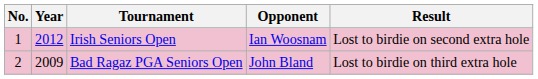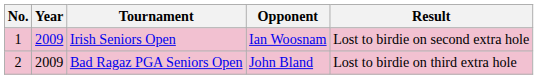 <table class="wikitable" style="font-size:95%;">
 <tr>
 <th>No.</th>
 <th>Year</th>
 <th>Tournament</th>
 <th>Opponent</th>
 <th>Result</th>
 </tr>
 <tr style="background:#F2C1D1;">
 <td align=center>1</td>
-<td><a href='#'>2012</a></td>
+<td><a href='#'>2009</a></td>
 <td><a href='#'>Irish Seniors Open</a></td>
 <td> <a href='#'>Ian Woosnam</a></td>
 <td>Lost to birdie on second extra hole</td>
 </tr>
 <tr style="background:#F2C1D1;">
 <td align=center>2</td>
 <td>2009</td>
 <td><a href='#'>Bad Ragaz PGA Seniors Open</a></td>
 <td> <a href='#'>John Bland</a></td>
 <td>Lost to birdie on third extra hole</td>
 </tr>
 </table>
